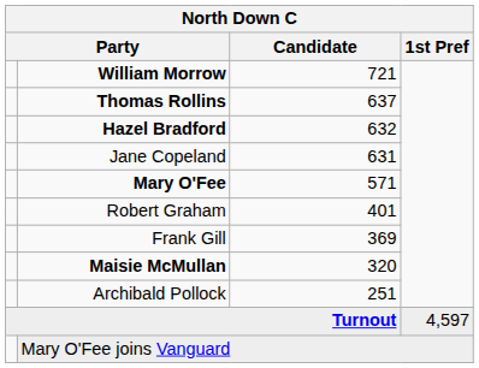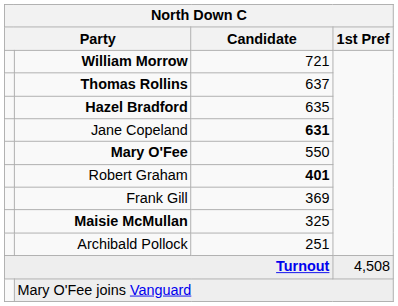 <table class="wikitable">
 <tr>
 <th colspan="4" align="center">North Down C</th>
 </tr>
 <tr>
 <th colspan="2" align="center" width=200>Party</th>
 <th width=150>Candidate</th>
 <th width=60>1st Pref</th>
 </tr>
 <tr>
 <td></td>
 <td align="right"><strong>William Morrow</strong></td>
 <td align="right">721</td>
 </tr>
 <tr>
 <td></td>
 <td align="right"><strong>Thomas Rollins</strong></td>
 <td align="right">637</td>
 </tr>
 <tr>
 <td></td>
 <td align="right"><strong>Hazel Bradford</strong></td>
-<td align="right">632</td>
+<td align="right">635</td>
 </tr>
 <tr>
 <td></td>
 <td align="right">Jane Copeland</td>
-<td align="right">631</td>
+<td align="right"><strong>631</strong></td>
 </tr>
 <tr>
 <td></td>
 <td align="right"><strong>Mary O'Fee</strong></td>
-<td align="right">571</td>
+<td align="right">550</td>
 </tr>
 <tr>
 <td></td>
 <td align="right">Robert Graham</td>
-<td align="right">401</td>
+<td align="right"><strong>401</strong></td>
 </tr>
 <tr>
 <td></td>
 <td align="right">Frank Gill</td>
 <td align="right">369</td>
 </tr>
 <tr>
 <td></td>
 <td align="right"><strong>Maisie McMullan</strong></td>
-<td align="right">320</td>
+<td align="right">325</td>
 </tr>
 <tr>
 <td></td>
 <td align="right">Archibald Pollock</td>
 <td align="right">251</td>
 </tr>
 <tr bgcolor="EEEEEE">
 <td colspan=3 align="right"><strong><a href='#'>Turnout</a></strong></td>
-<td align="right">4,597</td>
+<td align="right">4,508</td>
 </tr>
 <tr>
 <td bgcolor=></td>
 <td colspan=3 bgcolor="EEEEEE">Mary O'Fee joins <a href='#'>Vanguard</a></td>
 </tr>
 </table>
